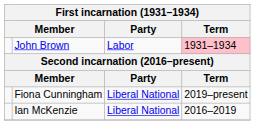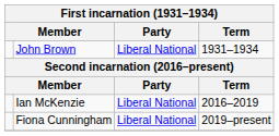 <table class="wikitable">
 <tr>
 <th colspan="4">First incarnation (1931–1934)</th>
 </tr>
 <tr>
 <th colspan="2">Member</th>
 <th>Party</th>
 <th>Term</th>
 </tr>
 <tr>
 <td> </td>
 <td><a href='#'>John Brown</a></td>
-<td><a href='#'>Labor</a></td>
-<td style="background: pink;">1931–1934</td>
+<td><a href='#'>Liberal National</a></td>
+<td>1931–1934</td>
 </tr>
 <tr>
 <th colspan="4">Second incarnation (2016–present)</th>
 </tr>
 <tr>
 <th colspan="2">Member</th>
 <th>Party</th>
 <th>Term</th>
 </tr>
 <tr>
 <td> </td>
+<td>Ian McKenzie</td>
+<td><a href='#'>Liberal National</a></td>
+<td>2016–2019</td>
+</tr>
+<tr>
+<td> </td>
 <td>Fiona Cunningham</td>
 <td><a href='#'>Liberal National</a></td>
 <td>2019–present</td>
 </tr>
 <tr>
-<td> </td>
-<td>Ian McKenzie</td>
-<td><a href='#'>Liberal National</a></td>
-<td>2016–2019</td>
-</tr>
-<tr>
 </tr>
 </table>
